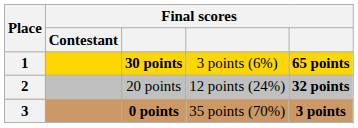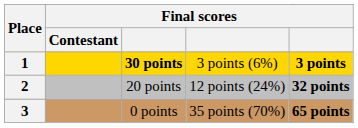 <table class="wikitable" style="text-align:center">
 <tr>
 <th rowspan="2">Place</th>
 <th colspan="10">Final scores</th>
 </tr>
 <tr>
 <th>Contestant</th>
 <th></th>
 <th></th>
 <th></th>
 </tr>
 <tr bgcolor="gold">
 <th>1</th>
 <td></td>
 <td><strong>30 points</strong></td>
 <td>3 points (6%)</td>
-<td><strong>65 points</strong></td>
+<td><strong>3 points</strong></td>
 </tr>
 <tr bgcolor="silver">
 <th>2</th>
 <td></td>
 <td>20 points</td>
 <td>12 points (24%)</td>
 <td><strong>32 points</strong></td>
 </tr>
 <tr bgcolor="#cc9966">
 <th>3</th>
 <td></td>
-<td><strong>0 points</strong></td>
+<td>0 points</td>
 <td>35 points (70%)</td>
-<td><strong>3 points</strong></td>
+<td><strong>65 points</strong></td>
 </tr>
 </table>
